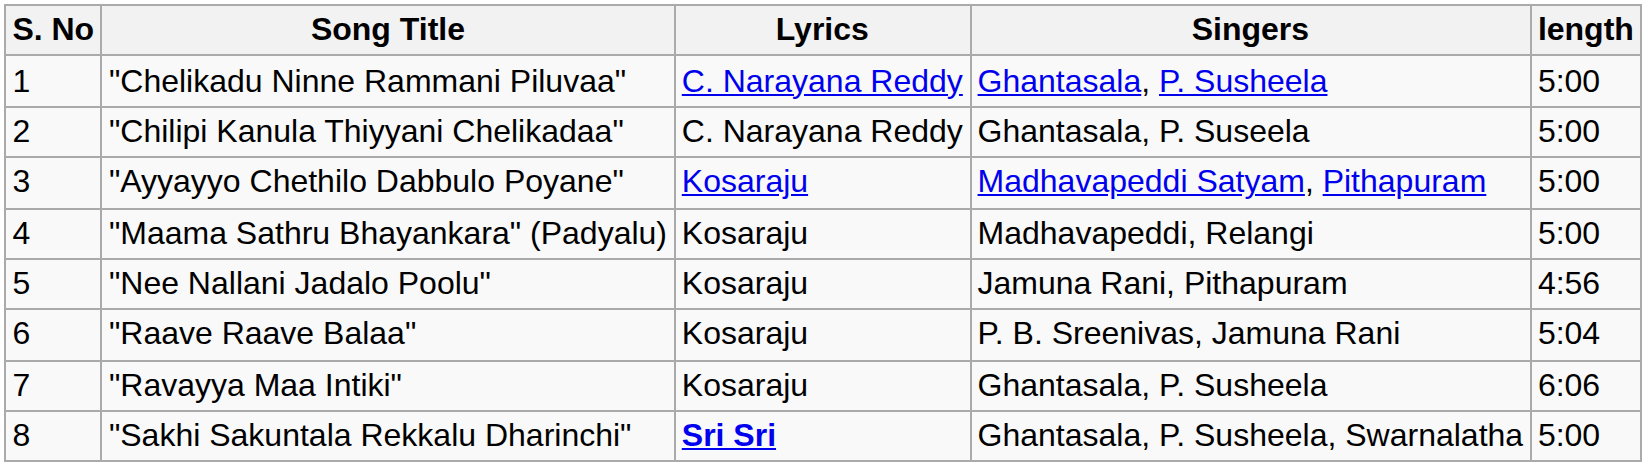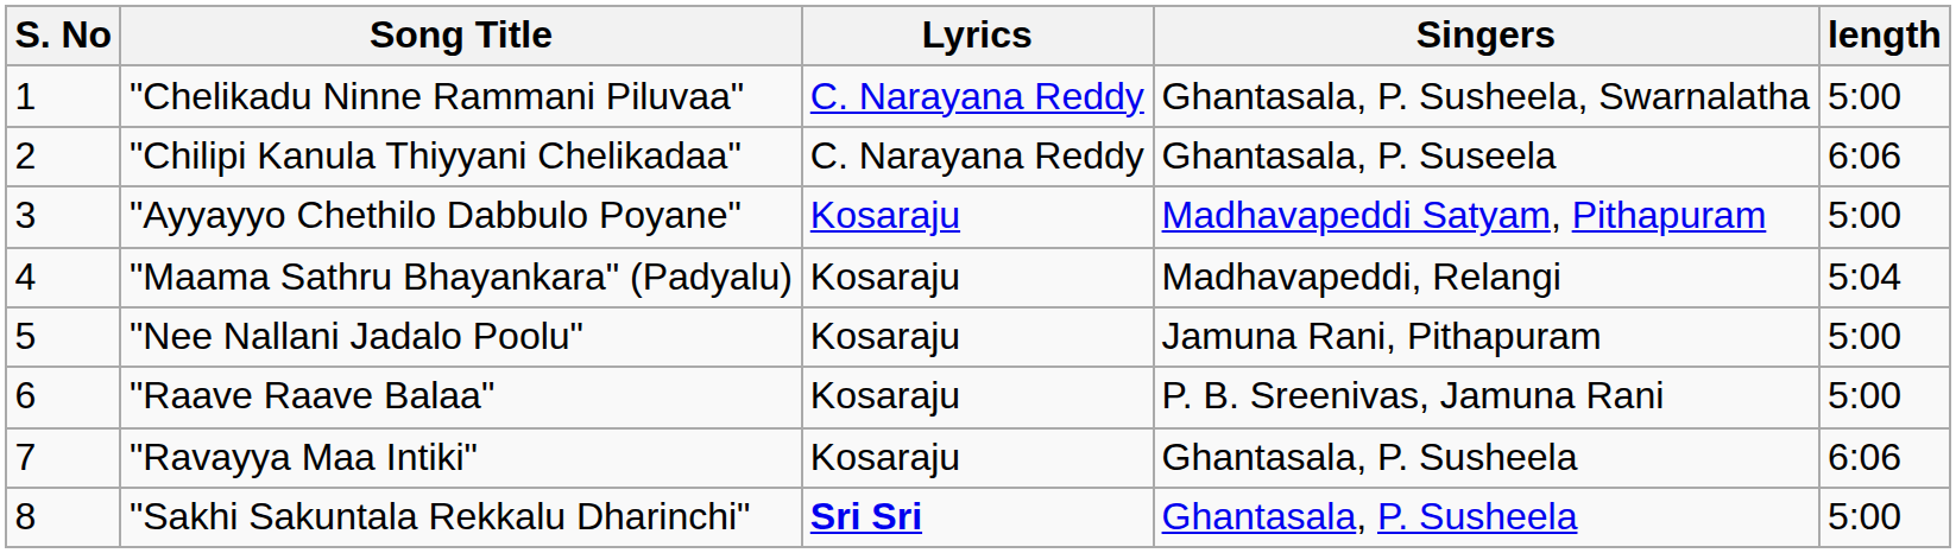 <table class="wikitable">
 <tr>
 <th>S. No</th>
 <th>Song Title</th>
 <th>Lyrics</th>
 <th>Singers</th>
 <th>length</th>
 </tr>
 <tr>
 <td>1</td>
 <td>"Chelikadu Ninne Rammani Piluvaa"</td>
 <td><a href='#'>C. Narayana Reddy</a></td>
-<td><a href='#'>Ghantasala</a>, <a href='#'>P. Susheela</a></td>
+<td>Ghantasala, P. Susheela, Swarnalatha</td>
 <td>5:00</td>
 </tr>
 <tr>
 <td>2</td>
 <td>"Chilipi Kanula Thiyyani Chelikadaa"</td>
 <td>C. Narayana Reddy</td>
 <td>Ghantasala, P. Suseela</td>
-<td>5:00</td>
+<td>6:06</td>
 </tr>
 <tr>
 <td>3</td>
 <td>"Ayyayyo Chethilo Dabbulo Poyane"</td>
 <td><a href='#'>Kosaraju</a></td>
 <td><a href='#'>Madhavapeddi Satyam</a>, <a href='#'>Pithapuram</a></td>
 <td>5:00</td>
 </tr>
 <tr>
 <td>4</td>
 <td>"Maama Sathru Bhayankara" (Padyalu)</td>
 <td>Kosaraju</td>
 <td>Madhavapeddi, Relangi</td>
-<td>5:00</td>
+<td>5:04</td>
 </tr>
 <tr>
 <td>5</td>
 <td>"Nee Nallani Jadalo Poolu"</td>
 <td>Kosaraju</td>
 <td>Jamuna Rani, Pithapuram</td>
-<td>4:56</td>
+<td>5:00</td>
 </tr>
 <tr>
 <td>6</td>
 <td>"Raave Raave Balaa"</td>
 <td>Kosaraju</td>
 <td>P. B. Sreenivas, Jamuna Rani</td>
-<td>5:04</td>
+<td>5:00</td>
 </tr>
 <tr>
 <td>7</td>
 <td>"Ravayya Maa Intiki"</td>
 <td>Kosaraju</td>
 <td>Ghantasala, P. Susheela</td>
 <td>6:06</td>
 </tr>
 <tr>
 <td>8</td>
 <td>"Sakhi Sakuntala Rekkalu Dharinchi"</td>
 <td><strong><a href='#'>Sri Sri</a></strong></td>
-<td>Ghantasala, P. Susheela, Swarnalatha</td>
+<td><a href='#'>Ghantasala</a>, <a href='#'>P. Susheela</a></td>
 <td>5:00</td>
 </tr>
 </table>
